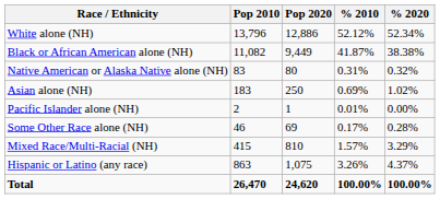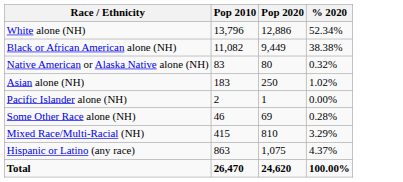 <table class="wikitable">
 <tr>
 <th>Race / Ethnicity</th>
 <th>Pop 2010</th>
 <th>Pop 2020</th>
-<th>% 2010</th>
 <th>% 2020</th>
 </tr>
 <tr>
 <td><a href='#'>White</a> alone (NH)</td>
 <td>13,796</td>
 <td>12,886</td>
-<td>52.12%</td>
 <td>52.34%</td>
 </tr>
 <tr>
 <td><a href='#'>Black or African American</a> alone (NH)</td>
 <td>11,082</td>
 <td>9,449</td>
-<td>41.87%</td>
 <td>38.38%</td>
 </tr>
 <tr>
 <td><a href='#'>Native American</a> or <a href='#'>Alaska Native</a> alone (NH)</td>
 <td>83</td>
 <td>80</td>
-<td>0.31%</td>
 <td>0.32%</td>
 </tr>
 <tr>
 <td><a href='#'>Asian</a> alone (NH)</td>
 <td>183</td>
 <td>250</td>
-<td>0.69%</td>
 <td>1.02%</td>
 </tr>
 <tr>
 <td><a href='#'>Pacific Islander</a> alone (NH)</td>
 <td>2</td>
 <td>1</td>
-<td>0.01%</td>
 <td>0.00%</td>
 </tr>
 <tr>
 <td><a href='#'>Some Other Race</a> alone (NH)</td>
 <td>46</td>
 <td>69</td>
-<td>0.17%</td>
 <td>0.28%</td>
 </tr>
 <tr>
 <td><a href='#'>Mixed Race/Multi-Racial</a> (NH)</td>
 <td>415</td>
 <td>810</td>
-<td>1.57%</td>
 <td>3.29%</td>
 </tr>
 <tr>
 <td><a href='#'>Hispanic or Latino</a> (any race)</td>
 <td>863</td>
 <td>1,075</td>
-<td>3.26%</td>
 <td>4.37%</td>
 </tr>
 <tr>
 <td><strong>Total</strong></td>
 <td><strong>26,470</strong></td>
 <td><strong>24,620</strong></td>
 <td><strong>100.00%</strong></td>
-<td><strong>100.00%</strong></td>
 </tr>
 </table>
